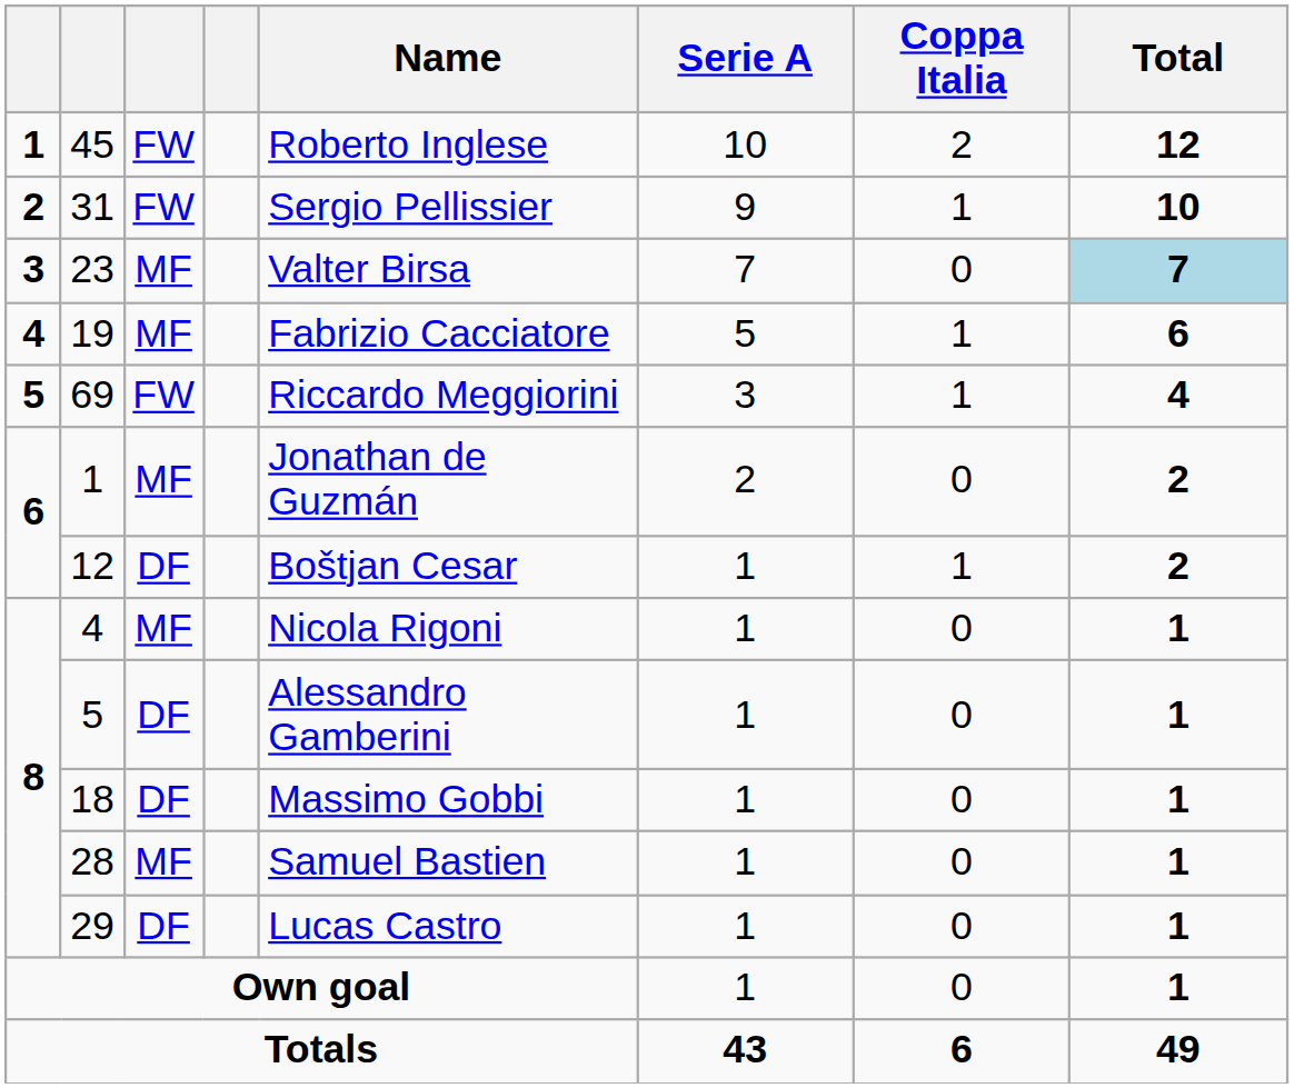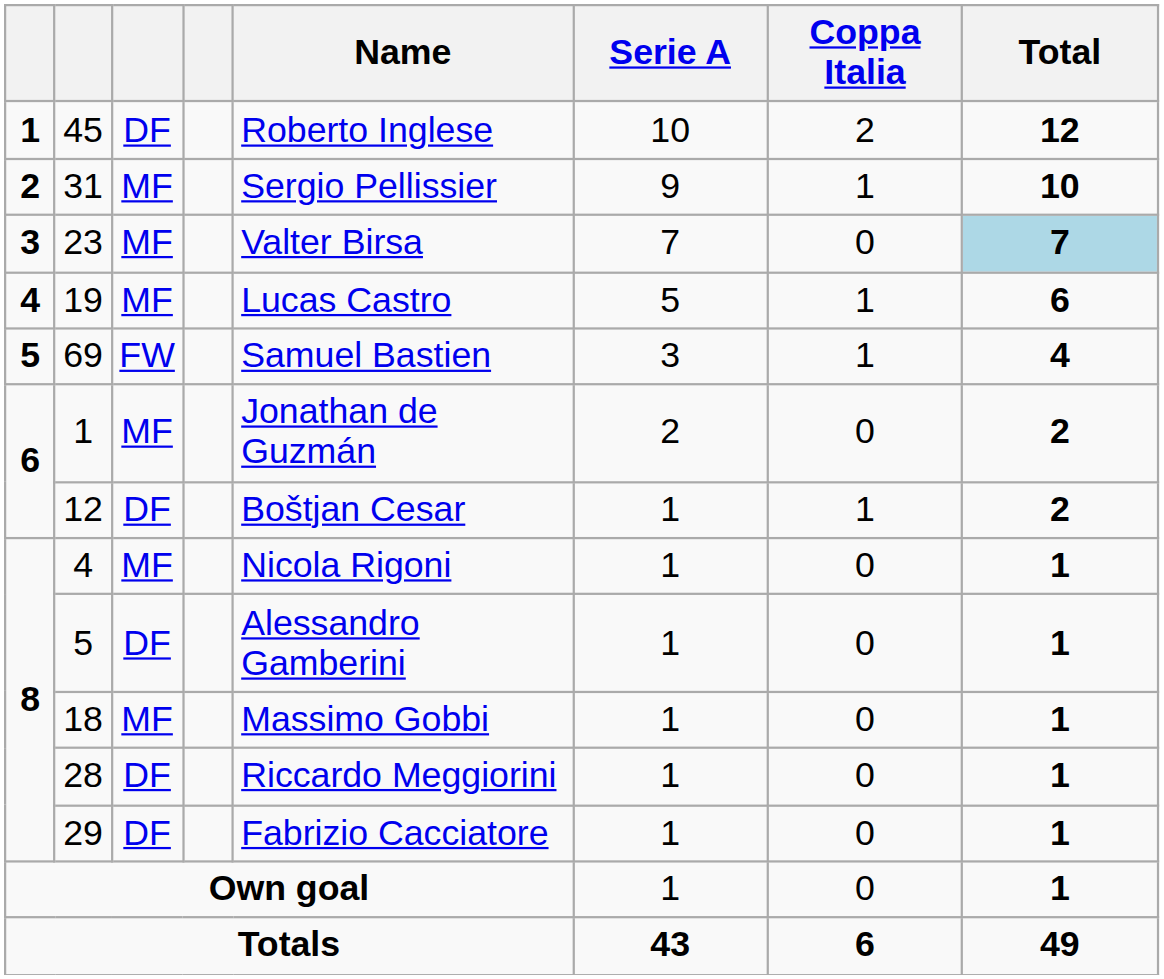 <table class="wikitable" style="text-align:center">
 <tr>
 <th width=15></th>
 <th width=15></th>
 <th width=15></th>
 <th width=15></th>
 <th width=145>Name</th>
 <th width=80><a href='#'>Serie A</a></th>
 <th width=80><a href='#'>Coppa Italia</a></th>
 <th width=80>Total</th>
 </tr>
 <tr>
 <td><strong>1</strong></td>
 <td>45</td>
-<td><a href='#'>FW</a></td>
+<td><a href='#'>DF</a></td>
 <td></td>
 <td align=left><a href='#'>Roberto Inglese</a></td>
 <td>10</td>
 <td>2</td>
 <td><strong>12</strong></td>
 </tr>
 <tr>
 <td><strong>2</strong></td>
 <td>31</td>
-<td><a href='#'>FW</a></td>
+<td><a href='#'>MF</a></td>
 <td></td>
 <td align=left><a href='#'>Sergio Pellissier</a></td>
 <td>9</td>
 <td>1</td>
 <td><strong>10</strong></td>
 </tr>
 <tr>
 <td><strong>3</strong></td>
 <td>23</td>
 <td><a href='#'>MF</a></td>
 <td></td>
 <td align=left><a href='#'>Valter Birsa</a></td>
 <td>7</td>
 <td>0</td>
 <td style="background: lightblue;"><strong>7</strong></td>
 </tr>
 <tr>
 <td><strong>4</strong></td>
 <td>19</td>
 <td><a href='#'>MF</a></td>
 <td></td>
-<td align=left><a href='#'>Fabrizio Cacciatore</a></td>
+<td align=left><a href='#'>Lucas Castro</a></td>
 <td>5</td>
 <td>1</td>
 <td><strong>6</strong></td>
 </tr>
 <tr>
 <td><strong>5</strong></td>
 <td>69</td>
 <td><a href='#'>FW</a></td>
 <td></td>
-<td align=left><a href='#'>Riccardo Meggiorini</a></td>
+<td align=left><a href='#'>Samuel Bastien</a></td>
 <td>3</td>
 <td>1</td>
 <td><strong>4</strong></td>
 </tr>
 <tr>
 <td rowspan=2><strong>6</strong></td>
 <td>1</td>
 <td><a href='#'>MF</a></td>
 <td></td>
 <td align=left><a href='#'>Jonathan de Guzmán</a></td>
 <td>2</td>
 <td>0</td>
 <td><strong>2</strong></td>
 </tr>
 <tr>
 <td>12</td>
 <td><a href='#'>DF</a></td>
 <td></td>
 <td align=left><a href='#'>Boštjan Cesar</a></td>
 <td>1</td>
 <td>1</td>
 <td><strong>2</strong></td>
 </tr>
 <tr>
 <td rowspan=5><strong>8</strong></td>
 <td>4</td>
 <td><a href='#'>MF</a></td>
 <td></td>
 <td align=left><a href='#'>Nicola Rigoni</a></td>
 <td>1</td>
 <td>0</td>
 <td><strong>1</strong></td>
 </tr>
 <tr>
 <td>5</td>
 <td><a href='#'>DF</a></td>
 <td></td>
 <td align=left><a href='#'>Alessandro Gamberini</a></td>
 <td>1</td>
 <td>0</td>
 <td><strong>1</strong></td>
 </tr>
 <tr>
 <td>18</td>
-<td><a href='#'>DF</a></td>
+<td><a href='#'>MF</a></td>
 <td></td>
 <td align=left><a href='#'>Massimo Gobbi</a></td>
 <td>1</td>
 <td>0</td>
 <td><strong>1</strong></td>
 </tr>
 <tr>
 <td>28</td>
-<td><a href='#'>MF</a></td>
+<td><a href='#'>DF</a></td>
 <td></td>
-<td align=left><a href='#'>Samuel Bastien</a></td>
+<td align=left><a href='#'>Riccardo Meggiorini</a></td>
 <td>1</td>
 <td>0</td>
 <td><strong>1</strong></td>
 </tr>
 <tr>
 <td>29</td>
 <td><a href='#'>DF</a></td>
 <td></td>
-<td align=left><a href='#'>Lucas Castro</a></td>
+<td align=left><a href='#'>Fabrizio Cacciatore</a></td>
 <td>1</td>
 <td>0</td>
 <td><strong>1</strong></td>
 </tr>
 <tr>
 <td colspan=5><strong>Own goal</strong></td>
 <td>1</td>
 <td>0</td>
 <td><strong>1</strong></td>
 </tr>
 <tr>
 <td colspan=5><strong>Totals</strong></td>
 <td><strong>43</strong></td>
 <td><strong>6</strong></td>
 <td><strong>49</strong></td>
 </tr>
 </table>
